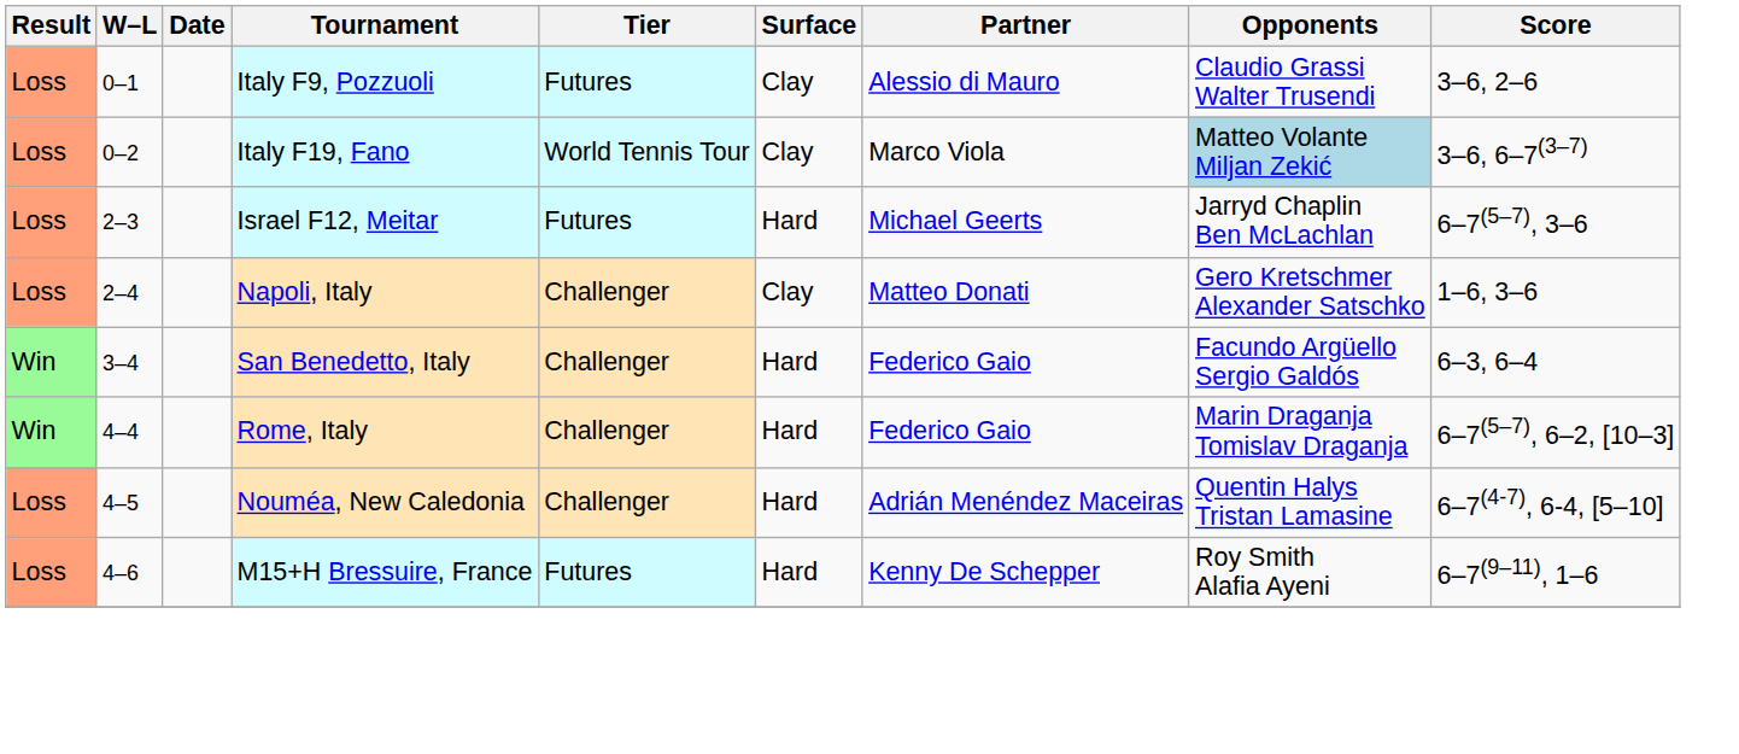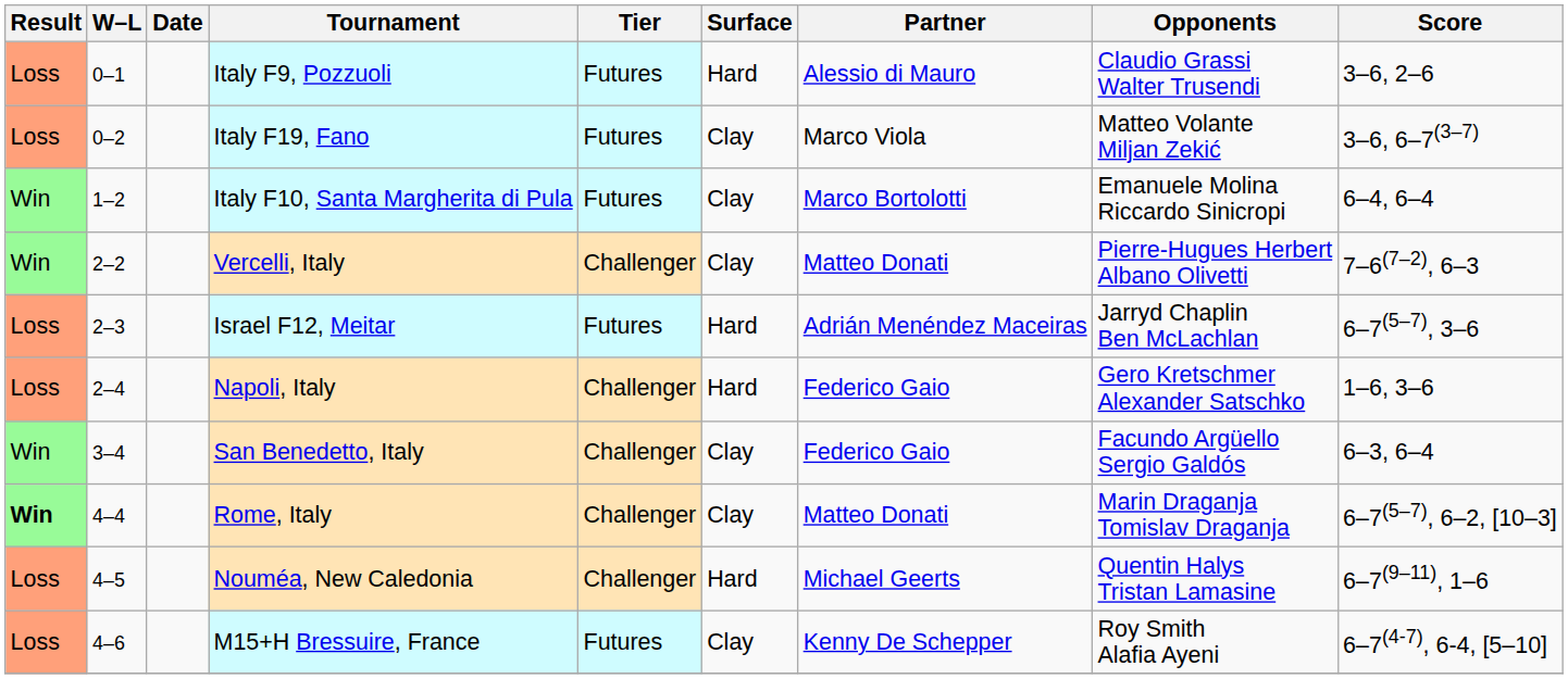 <table class="sortable wikitable">
 <tr>
 <th>Result</th>
 <th class="unsortable">W–L</th>
 <th>Date</th>
 <th>Tournament</th>
 <th>Tier</th>
 <th>Surface</th>
 <th>Partner</th>
 <th>Opponents</th>
 <th class="unsortable">Score</th>
 </tr>
 <tr>
 <td bgcolor=FFA07A>Loss</td>
 <td><small>0–1</small></td>
 <td></td>
 <td style="background:#cffcff;">Italy F9, <a href='#'>Pozzuoli</a></td>
 <td style="background:#cffcff;">Futures</td>
-<td>Clay</td>
+<td>Hard</td>
 <td> <a href='#'>Alessio di Mauro</a></td>
 <td> <a href='#'>Claudio Grassi</a><br> <a href='#'>Walter Trusendi</a></td>
 <td>3–6, 2–6</td>
 </tr>
 <tr>
 <td bgcolor=FFA07A>Loss</td>
 <td><small>0–2</small></td>
 <td></td>
 <td style="background:#cffcff;">Italy F19, <a href='#'>Fano</a></td>
-<td style="background:#cffcff;">World Tennis Tour</td>
+<td style="background:#cffcff;">Futures</td>
 <td>Clay</td>
 <td> Marco Viola</td>
-<td style="background: lightblue;"> Matteo Volante<br> <a href='#'>Miljan Zekić</a></td>
+<td> Matteo Volante<br> <a href='#'>Miljan Zekić</a></td>
 <td>3–6, 6–7<sup>(3–7)</sup></td>
+</tr>
+<tr>
+<td bgcolor=98fb98>Win</td>
+<td><small>1–2</small></td>
+<td></td>
+<td style="background:#cffcff;">Italy F10, <a href='#'>Santa Margherita di Pula</a></td>
+<td style="background:#cffcff;">Futures</td>
+<td>Clay</td>
+<td> <a href='#'>Marco Bortolotti</a></td>
+<td> Emanuele Molina<br> Riccardo Sinicropi</td>
+<td>6–4, 6–4</td>
+</tr>
+<tr>
+<td bgcolor=98fb98>Win</td>
+<td><small>2–2</small></td>
+<td><a href='#'></a></td>
+<td style="background:moccasin;"><a href='#'>Vercelli</a>, Italy</td>
+<td style="background:moccasin;">Challenger</td>
+<td>Clay</td>
+<td> <a href='#'>Matteo Donati</a></td>
+<td> <a href='#'>Pierre-Hugues Herbert</a><br> <a href='#'>Albano Olivetti</a></td>
+<td>7–6<sup>(7–2)</sup>, 6–3</td>
 </tr>
 <tr>
 <td bgcolor=FFA07A>Loss</td>
 <td><small>2–3</small></td>
 <td></td>
 <td style="background:#cffcff;">Israel F12, <a href='#'>Meitar</a></td>
 <td style="background:#cffcff;">Futures</td>
 <td>Hard</td>
-<td> <a href='#'>Michael Geerts</a></td>
+<td> <a href='#'>Adrián Menéndez Maceiras</a></td>
 <td> Jarryd Chaplin<br> <a href='#'>Ben McLachlan</a></td>
 <td>6–7<sup>(5–7)</sup>, 3–6</td>
 </tr>
 <tr>
 <td bgcolor=FFA07A>Loss</td>
 <td><small>2–4</small></td>
 <td><a href='#'></a></td>
 <td style="background:moccasin;"><a href='#'>Napoli</a>, Italy</td>
 <td style="background:moccasin;">Challenger</td>
-<td>Clay</td>
-<td> <a href='#'>Matteo Donati</a></td>
+<td>Hard</td>
+<td> <a href='#'>Federico Gaio</a></td>
 <td> <a href='#'>Gero Kretschmer</a><br> <a href='#'>Alexander Satschko</a></td>
 <td>1–6, 3–6</td>
 </tr>
 <tr>
 <td bgcolor=98fb98>Win</td>
 <td><small>3–4</small></td>
 <td><a href='#'></a></td>
 <td style="background:moccasin;"><a href='#'>San Benedetto</a>, Italy</td>
 <td style="background:moccasin;">Challenger</td>
-<td>Hard</td>
+<td>Clay</td>
 <td> <a href='#'>Federico Gaio</a></td>
 <td> <a href='#'>Facundo Argüello</a><br> <a href='#'>Sergio Galdós</a></td>
 <td>6–3, 6–4</td>
 </tr>
 <tr>
-<td bgcolor=98fb98>Win</td>
+<td bgcolor=98fb98><strong>Win</strong></td>
 <td><small>4–4</small></td>
 <td><a href='#'></a></td>
 <td style="background:moccasin;"><a href='#'>Rome</a>, Italy</td>
 <td style="background:moccasin;">Challenger</td>
-<td>Hard</td>
-<td> <a href='#'>Federico Gaio</a></td>
+<td>Clay</td>
+<td> <a href='#'>Matteo Donati</a></td>
 <td> <a href='#'>Marin Draganja</a><br> <a href='#'>Tomislav Draganja</a></td>
 <td>6–7<sup>(5–7)</sup>, 6–2, [10–3]</td>
 </tr>
 <tr>
 <td bgcolor=FFA07A>Loss</td>
 <td><small>4–5</small></td>
 <td><a href='#'></a></td>
 <td style="background:moccasin;"><a href='#'>Nouméa</a>, New Caledonia</td>
 <td style="background:moccasin;">Challenger</td>
 <td>Hard</td>
-<td> <a href='#'>Adrián Menéndez Maceiras</a></td>
+<td> <a href='#'>Michael Geerts</a></td>
 <td> <a href='#'>Quentin Halys</a><br> <a href='#'>Tristan Lamasine</a></td>
-<td>6–7<sup>(4-7)</sup>, 6-4, [5–10]</td>
+<td>6–7<sup>(9–11)</sup>, 1–6</td>
 </tr>
 <tr>
 <td bgcolor=FFA07A>Loss</td>
 <td><small>4–6</small></td>
 <td></td>
 <td style="background:#cffcff;">M15+H <a href='#'>Bressuire</a>, France</td>
 <td style="background:#cffcff;">Futures</td>
-<td>Hard</td>
+<td>Clay</td>
 <td> <a href='#'>Kenny De Schepper</a></td>
 <td> Roy Smith <br> Alafia Ayeni</td>
-<td>6–7<sup>(9–11)</sup>, 1–6</td>
+<td>6–7<sup>(4-7)</sup>, 6-4, [5–10]</td>
 </tr>
 <tr>
 </tr>
 </table>
